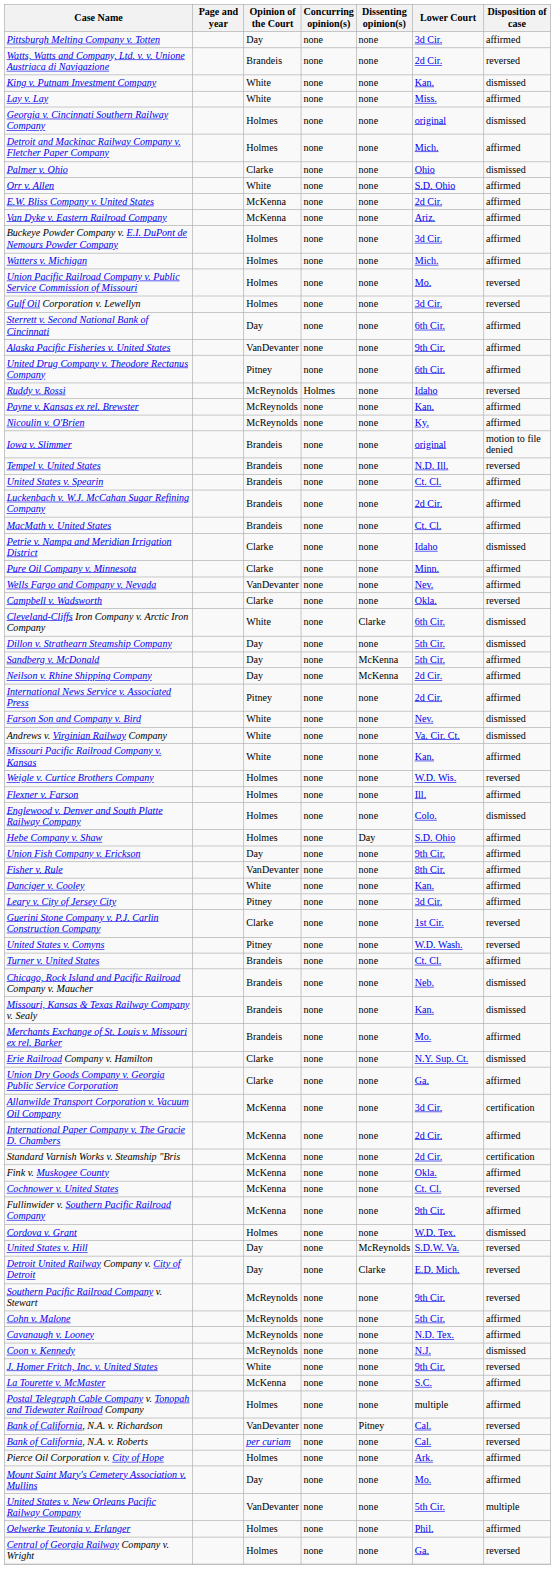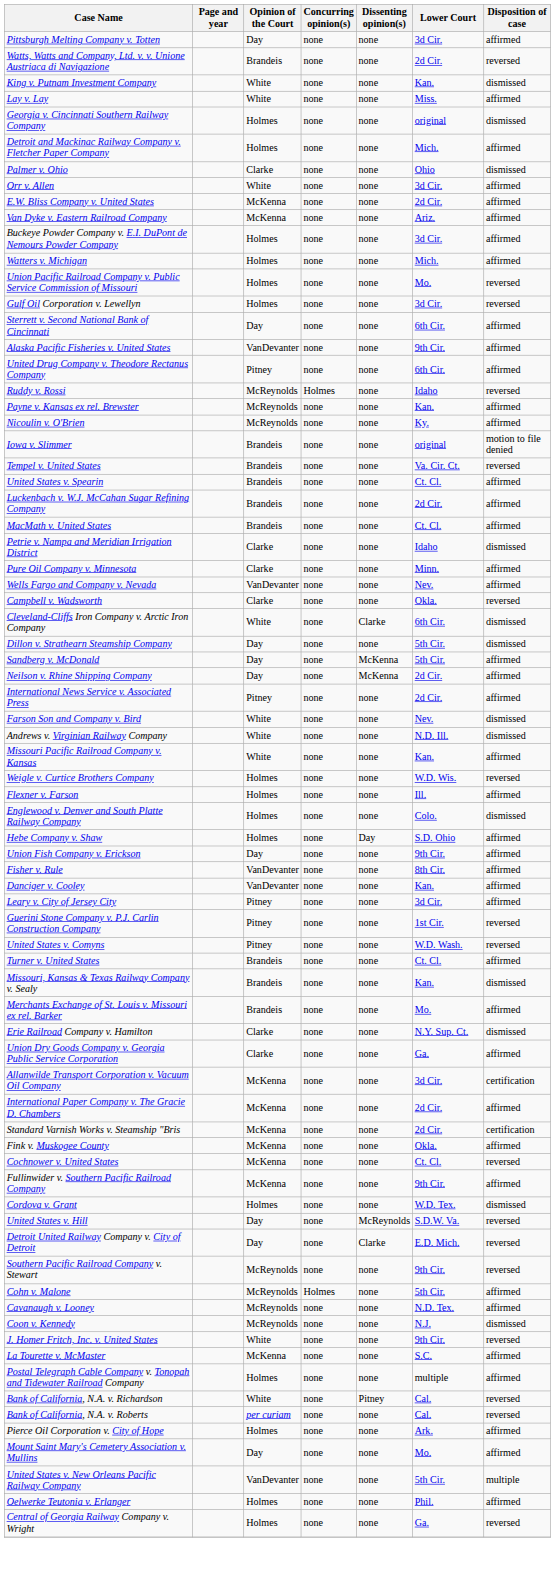 <table class="wikitable sortable">
 <tr>
 <th scope="col" style="width: 400px;">Case Name</th>
 <th scope="col" style="width: 95px;">Page and year</th>
 <th scope="col" style="width: 10px;">Opinion of the Court</th>
 <th scope="col" style="width: 10px;">Concurring opinion(s)</th>
 <th scope="col" style="width: 10px;">Dissenting opinion(s)</th>
 <th scope="col" style="width: 133px;">Lower Court</th>
 <th scope="col" style="width: 110px;">Disposition of case</th>
 </tr>
 <tr>
 <td><em><a href='#'>Pittsburgh Melting Company v. Totten</a></em></td>
 <td align="right"></td>
 <td>Day</td>
 <td>none</td>
 <td>none</td>
 <td><a href='#'>3d Cir.</a></td>
 <td>affirmed</td>
 </tr>
 <tr>
 <td><em><a href='#'>Watts, Watts and Company, Ltd. v. v. Unione Austriaca di Navigazione</a></em></td>
 <td align="right"></td>
 <td>Brandeis</td>
 <td>none</td>
 <td>none</td>
 <td><a href='#'>2d Cir.</a></td>
 <td>reversed</td>
 </tr>
 <tr>
 <td><em><a href='#'>King v. Putnam Investment Company</a></em></td>
 <td align="right"></td>
 <td>White</td>
 <td>none</td>
 <td>none</td>
 <td><a href='#'>Kan.</a></td>
 <td>dismissed</td>
 </tr>
 <tr>
 <td><em><a href='#'>Lay v. Lay</a></em></td>
 <td align="right"></td>
 <td>White</td>
 <td>none</td>
 <td>none</td>
 <td><a href='#'>Miss.</a></td>
 <td>affirmed</td>
 </tr>
 <tr>
 <td><em><a href='#'>Georgia v. Cincinnati Southern Railway Company</a></em></td>
 <td align="right"></td>
 <td>Holmes</td>
 <td>none</td>
 <td>none</td>
 <td><a href='#'>original</a></td>
 <td>dismissed</td>
 </tr>
 <tr>
 <td><em><a href='#'>Detroit and Mackinac Railway Company v. Fletcher Paper Company</a></em></td>
 <td align="right"></td>
 <td>Holmes</td>
 <td>none</td>
 <td>none</td>
 <td><a href='#'>Mich.</a></td>
 <td>affirmed</td>
 </tr>
 <tr>
 <td><em><a href='#'>Palmer v. Ohio</a></em></td>
 <td align="right"></td>
 <td>Clarke</td>
 <td>none</td>
 <td>none</td>
 <td><a href='#'>Ohio</a></td>
 <td>dismissed</td>
 </tr>
 <tr>
 <td><em><a href='#'>Orr v. Allen</a></em></td>
 <td align="right"></td>
 <td>White</td>
 <td>none</td>
 <td>none</td>
-<td><a href='#'>S.D. Ohio</a></td>
+<td><a href='#'>3d Cir.</a></td>
 <td>affirmed</td>
 </tr>
 <tr>
 <td><em><a href='#'>E.W. Bliss Company v. United States</a></em></td>
 <td align="right"></td>
 <td>McKenna</td>
 <td>none</td>
 <td>none</td>
 <td><a href='#'>2d Cir.</a></td>
 <td>affirmed</td>
 </tr>
 <tr>
 <td><em><a href='#'>Van Dyke v. Eastern Railroad Company</a></em></td>
 <td align="right"></td>
 <td>McKenna</td>
 <td>none</td>
 <td>none</td>
 <td><a href='#'>Ariz.</a></td>
 <td>affirmed</td>
 </tr>
 <tr>
 <td><em>Buckeye Powder Company v. <a href='#'>E.I. DuPont de Nemours Powder Company</a></em></td>
 <td align="right"></td>
 <td>Holmes</td>
 <td>none</td>
 <td>none</td>
 <td><a href='#'>3d Cir.</a></td>
 <td>affirmed</td>
 </tr>
 <tr>
 <td><em><a href='#'>Watters v. Michigan</a></em></td>
 <td align="right"></td>
 <td>Holmes</td>
 <td>none</td>
 <td>none</td>
 <td><a href='#'>Mich.</a></td>
 <td>affirmed</td>
 </tr>
 <tr>
 <td><em><a href='#'>Union Pacific Railroad Company v. Public Service Commission of Missouri</a></em></td>
 <td align="right"></td>
 <td>Holmes</td>
 <td>none</td>
 <td>none</td>
 <td><a href='#'>Mo.</a></td>
 <td>reversed</td>
 </tr>
 <tr>
 <td><em><a href='#'>Gulf Oil</a> Corporation v. Lewellyn</em></td>
 <td align="right"></td>
 <td>Holmes</td>
 <td>none</td>
 <td>none</td>
 <td><a href='#'>3d Cir.</a></td>
 <td>reversed</td>
 </tr>
 <tr>
 <td><em><a href='#'>Sterrett v. Second National Bank of Cincinnati</a></em></td>
 <td align="right"></td>
 <td>Day</td>
 <td>none</td>
 <td>none</td>
 <td><a href='#'>6th Cir.</a></td>
 <td>affirmed</td>
 </tr>
 <tr>
 <td><em><a href='#'>Alaska Pacific Fisheries v. United States</a></em></td>
 <td align="right"></td>
 <td>VanDevanter</td>
 <td>none</td>
 <td>none</td>
 <td><a href='#'>9th Cir.</a></td>
 <td>affirmed</td>
 </tr>
 <tr>
 <td><em><a href='#'>United Drug Company v. Theodore Rectanus Company</a></em></td>
 <td align="right"></td>
 <td>Pitney</td>
 <td>none</td>
 <td>none</td>
 <td><a href='#'>6th Cir.</a></td>
 <td>affirmed</td>
 </tr>
 <tr>
 <td><em><a href='#'>Ruddy v. Rossi</a></em></td>
 <td align="right"></td>
 <td>McReynolds</td>
 <td>Holmes</td>
 <td>none</td>
 <td><a href='#'>Idaho</a></td>
 <td>reversed</td>
 </tr>
 <tr>
 <td><em><a href='#'>Payne v. Kansas ex rel. Brewster</a></em></td>
 <td align="right"></td>
 <td>McReynolds</td>
 <td>none</td>
 <td>none</td>
 <td><a href='#'>Kan.</a></td>
 <td>affirmed</td>
 </tr>
 <tr>
 <td><em><a href='#'>Nicoulin v. O'Brien</a></em></td>
 <td align="right"></td>
 <td>McReynolds</td>
 <td>none</td>
 <td>none</td>
 <td><a href='#'>Ky.</a></td>
 <td>affirmed</td>
 </tr>
 <tr>
 <td><em><a href='#'>Iowa v. Slimmer</a></em></td>
 <td align="right"></td>
 <td>Brandeis</td>
 <td>none</td>
 <td>none</td>
 <td><a href='#'>original</a></td>
 <td>motion to file denied</td>
 </tr>
 <tr>
 <td><em><a href='#'>Tempel v. United States</a></em></td>
 <td align="right"></td>
 <td>Brandeis</td>
 <td>none</td>
 <td>none</td>
-<td><a href='#'>N.D. Ill.</a></td>
+<td><a href='#'>Va. Cir. Ct.</a></td>
 <td>reversed</td>
 </tr>
 <tr>
 <td><em><a href='#'>United States v. Spearin</a></em></td>
 <td align="right"></td>
 <td>Brandeis</td>
 <td>none</td>
 <td>none</td>
 <td><a href='#'>Ct. Cl.</a></td>
 <td>affirmed</td>
 </tr>
 <tr>
 <td><em><a href='#'>Luckenbach v. W.J. McCahan Sugar Refining Company</a></em></td>
 <td align="right"></td>
 <td>Brandeis</td>
 <td>none</td>
 <td>none</td>
 <td><a href='#'>2d Cir.</a></td>
 <td>affirmed</td>
 </tr>
 <tr>
 <td><em><a href='#'>MacMath v. United States</a></em></td>
 <td align="right"></td>
 <td>Brandeis</td>
 <td>none</td>
 <td>none</td>
 <td><a href='#'>Ct. Cl.</a></td>
 <td>affirmed</td>
 </tr>
 <tr>
 <td><em><a href='#'>Petrie v. Nampa and Meridian Irrigation District</a></em></td>
 <td align="right"></td>
 <td>Clarke</td>
 <td>none</td>
 <td>none</td>
 <td><a href='#'>Idaho</a></td>
 <td>dismissed</td>
 </tr>
 <tr>
 <td><em><a href='#'>Pure Oil Company v. Minnesota</a></em></td>
 <td align="right"></td>
 <td>Clarke</td>
 <td>none</td>
 <td>none</td>
 <td><a href='#'>Minn.</a></td>
 <td>affirmed</td>
 </tr>
 <tr>
 <td><em><a href='#'>Wells Fargo and Company v. Nevada</a></em></td>
 <td align="right"></td>
 <td>VanDevanter</td>
 <td>none</td>
 <td>none</td>
 <td><a href='#'>Nev.</a></td>
 <td>affirmed</td>
 </tr>
 <tr>
 <td><em><a href='#'>Campbell v. Wadsworth</a></em></td>
 <td align="right"></td>
 <td>Clarke</td>
 <td>none</td>
 <td>none</td>
 <td><a href='#'>Okla.</a></td>
 <td>reversed</td>
 </tr>
 <tr>
 <td><em><a href='#'>Cleveland-Cliffs</a> Iron Company v. Arctic Iron Company</em></td>
 <td align="right"></td>
 <td>White</td>
 <td>none</td>
 <td>Clarke</td>
 <td><a href='#'>6th Cir.</a></td>
 <td>dismissed</td>
 </tr>
 <tr>
 <td><em><a href='#'>Dillon v. Strathearn Steamship Company</a></em></td>
 <td align="right"></td>
 <td>Day</td>
 <td>none</td>
 <td>none</td>
 <td><a href='#'>5th Cir.</a></td>
 <td>dismissed</td>
 </tr>
 <tr>
 <td><em><a href='#'>Sandberg v. McDonald</a></em></td>
 <td align="right"></td>
 <td>Day</td>
 <td>none</td>
 <td>McKenna</td>
 <td><a href='#'>5th Cir.</a></td>
 <td>affirmed</td>
 </tr>
 <tr>
 <td><em><a href='#'>Neilson v. Rhine Shipping Company</a></em></td>
 <td align="right"></td>
 <td>Day</td>
 <td>none</td>
 <td>McKenna</td>
 <td><a href='#'>2d Cir.</a></td>
 <td>affirmed</td>
 </tr>
 <tr>
 <td><em><a href='#'>International News Service v. Associated Press</a></em></td>
 <td align="right"></td>
 <td>Pitney</td>
 <td>none</td>
 <td>none</td>
 <td><a href='#'>2d Cir.</a></td>
 <td>affirmed</td>
 </tr>
 <tr>
 <td><em><a href='#'>Farson Son and Company v. Bird</a></em></td>
 <td align="right"></td>
 <td>White</td>
 <td>none</td>
 <td>none</td>
 <td><a href='#'>Nev.</a></td>
 <td>dismissed</td>
 </tr>
 <tr>
 <td><em>Andrews v. <a href='#'>Virginian Railway</a> Company</em></td>
 <td align="right"></td>
 <td>White</td>
 <td>none</td>
 <td>none</td>
-<td><a href='#'>Va. Cir. Ct.</a></td>
+<td><a href='#'>N.D. Ill.</a></td>
 <td>dismissed</td>
 </tr>
 <tr>
 <td><em><a href='#'>Missouri Pacific Railroad Company v. Kansas</a></em></td>
 <td align="right"></td>
 <td>White</td>
 <td>none</td>
 <td>none</td>
 <td><a href='#'>Kan.</a></td>
 <td>affirmed</td>
 </tr>
 <tr>
 <td><em><a href='#'>Weigle v. Curtice Brothers Company</a></em></td>
 <td align="right"></td>
 <td>Holmes</td>
 <td>none</td>
 <td>none</td>
 <td><a href='#'>W.D. Wis.</a></td>
 <td>reversed</td>
 </tr>
 <tr>
 <td><em><a href='#'>Flexner v. Farson</a></em></td>
 <td align="right"></td>
 <td>Holmes</td>
 <td>none</td>
 <td>none</td>
 <td><a href='#'>Ill.</a></td>
 <td>affirmed</td>
 </tr>
 <tr>
 <td><em><a href='#'>Englewood v. Denver and South Platte Railway Company</a></em></td>
 <td align="right"></td>
 <td>Holmes</td>
 <td>none</td>
 <td>none</td>
 <td><a href='#'>Colo.</a></td>
 <td>dismissed</td>
 </tr>
 <tr>
 <td><em><a href='#'>Hebe Company v. Shaw</a></em></td>
 <td align="right"></td>
 <td>Holmes</td>
 <td>none</td>
 <td>Day</td>
 <td><a href='#'>S.D. Ohio</a></td>
 <td>affirmed</td>
 </tr>
 <tr>
 <td><em><a href='#'>Union Fish Company v. Erickson</a></em></td>
 <td align="right"></td>
 <td>Day</td>
 <td>none</td>
 <td>none</td>
 <td><a href='#'>9th Cir.</a></td>
 <td>affirmed</td>
 </tr>
 <tr>
 <td><em><a href='#'>Fisher v. Rule</a></em></td>
 <td align="right"></td>
 <td>VanDevanter</td>
 <td>none</td>
 <td>none</td>
 <td><a href='#'>8th Cir.</a></td>
 <td>affirmed</td>
 </tr>
 <tr>
 <td><em><a href='#'>Danciger v. Cooley</a></em></td>
 <td align="right"></td>
-<td>White</td>
+<td>VanDevanter</td>
 <td>none</td>
 <td>none</td>
 <td><a href='#'>Kan.</a></td>
 <td>affirmed</td>
 </tr>
 <tr>
 <td><em><a href='#'>Leary v. City of Jersey City</a></em></td>
 <td align="right"></td>
 <td>Pitney</td>
 <td>none</td>
 <td>none</td>
 <td><a href='#'>3d Cir.</a></td>
 <td>affirmed</td>
 </tr>
 <tr>
 <td><em><a href='#'>Guerini Stone Company v. P.J. Carlin Construction Company</a></em></td>
 <td align="right"></td>
-<td>Clarke</td>
+<td>Pitney</td>
 <td>none</td>
 <td>none</td>
 <td><a href='#'>1st Cir.</a></td>
 <td>reversed</td>
 </tr>
 <tr>
 <td><em><a href='#'>United States v. Comyns</a></em></td>
 <td align="right"></td>
 <td>Pitney</td>
 <td>none</td>
 <td>none</td>
 <td><a href='#'>W.D. Wash.</a></td>
 <td>reversed</td>
 </tr>
 <tr>
 <td><em><a href='#'>Turner v. United States</a></em></td>
 <td align="right"></td>
 <td>Brandeis</td>
 <td>none</td>
 <td>none</td>
 <td><a href='#'>Ct. Cl.</a></td>
 <td>affirmed</td>
-</tr>
-<tr>
-<td><em><a href='#'>Chicago, Rock Island and Pacific Railroad</a> Company v. Maucher</em></td>
-<td align="right"></td>
-<td>Brandeis</td>
-<td>none</td>
-<td>none</td>
-<td><a href='#'>Neb.</a></td>
-<td>dismissed</td>
 </tr>
 <tr>
 <td><em><a href='#'>Missouri, Kansas & Texas Railway Company</a> v. Sealy</em></td>
 <td align="right"></td>
 <td>Brandeis</td>
 <td>none</td>
 <td>none</td>
 <td><a href='#'>Kan.</a></td>
 <td>dismissed</td>
 </tr>
 <tr>
 <td><em><a href='#'>Merchants Exchange of St. Louis v. Missouri ex rel. Barker</a></em></td>
 <td align="right"></td>
 <td>Brandeis</td>
 <td>none</td>
 <td>none</td>
 <td><a href='#'>Mo.</a></td>
 <td>affirmed</td>
 </tr>
 <tr>
 <td><em><a href='#'>Erie Railroad</a> Company v. Hamilton</em></td>
 <td align="right"></td>
 <td>Clarke</td>
 <td>none</td>
 <td>none</td>
 <td><a href='#'>N.Y. Sup. Ct.</a></td>
 <td>dismissed</td>
 </tr>
 <tr>
 <td><em><a href='#'>Union Dry Goods Company v. Georgia Public Service Corporation</a></em></td>
 <td align="right"></td>
 <td>Clarke</td>
 <td>none</td>
 <td>none</td>
 <td><a href='#'>Ga.</a></td>
 <td>affirmed</td>
 </tr>
 <tr>
 <td><em><a href='#'>Allanwilde Transport Corporation v. Vacuum Oil Company</a></em></td>
 <td align="right"></td>
 <td>McKenna</td>
 <td>none</td>
 <td>none</td>
 <td><a href='#'>3d Cir.</a></td>
 <td>certification</td>
 </tr>
 <tr>
 <td><em><a href='#'>International Paper Company v. The Gracie D. Chambers</a></em></td>
 <td align="right"></td>
 <td>McKenna</td>
 <td>none</td>
 <td>none</td>
 <td><a href='#'>2d Cir.</a></td>
 <td>affirmed</td>
 </tr>
 <tr>
 <td><em>Standard Varnish Works v. Steamship "Bris</em></td>
 <td align="right"></td>
 <td>McKenna</td>
 <td>none</td>
 <td>none</td>
 <td><a href='#'>2d Cir.</a></td>
 <td>certification</td>
 </tr>
 <tr>
 <td><em>Fink v. <a href='#'>Muskogee County</a></em></td>
 <td align="right"></td>
 <td>McKenna</td>
 <td>none</td>
 <td>none</td>
 <td><a href='#'>Okla.</a></td>
 <td>affirmed</td>
 </tr>
 <tr>
 <td><em><a href='#'>Cochnower v. United States</a></em></td>
 <td align="right"></td>
 <td>McKenna</td>
 <td>none</td>
 <td>none</td>
 <td><a href='#'>Ct. Cl.</a></td>
 <td>reversed</td>
 </tr>
 <tr>
 <td><em>Fullinwider v. <a href='#'>Southern Pacific Railroad Company</a></em></td>
 <td align="right"></td>
 <td>McKenna</td>
 <td>none</td>
 <td>none</td>
 <td><a href='#'>9th Cir.</a></td>
 <td>affirmed</td>
 </tr>
 <tr>
 <td><em><a href='#'>Cordova v. Grant</a></em></td>
 <td align="right"></td>
 <td>Holmes</td>
 <td>none</td>
 <td>none</td>
 <td><a href='#'>W.D. Tex.</a></td>
 <td>dismissed</td>
 </tr>
 <tr>
 <td><em><a href='#'>United States v. Hill</a></em></td>
 <td align="right"></td>
 <td>Day</td>
 <td>none</td>
 <td>McReynolds</td>
 <td><a href='#'>S.D.W. Va.</a></td>
 <td>reversed</td>
 </tr>
 <tr>
 <td><em><a href='#'>Detroit United Railway</a> Company v. <a href='#'>City of Detroit</a></em></td>
 <td align="right"></td>
 <td>Day</td>
 <td>none</td>
 <td>Clarke</td>
 <td><a href='#'>E.D. Mich.</a></td>
 <td>reversed</td>
 </tr>
 <tr>
 <td><em><a href='#'>Southern Pacific Railroad Company</a> v. Stewart</em></td>
 <td align="right"></td>
 <td>McReynolds</td>
 <td>none</td>
 <td>none</td>
 <td><a href='#'>9th Cir.</a></td>
 <td>reversed</td>
 </tr>
 <tr>
 <td><em><a href='#'>Cohn v. Malone</a></em></td>
 <td align="right"></td>
 <td>McReynolds</td>
-<td>none</td>
+<td>Holmes</td>
 <td>none</td>
 <td><a href='#'>5th Cir.</a></td>
 <td>affirmed</td>
 </tr>
 <tr>
 <td><em><a href='#'>Cavanaugh v. Looney</a></em></td>
 <td align="right"></td>
 <td>McReynolds</td>
 <td>none</td>
 <td>none</td>
 <td><a href='#'>N.D. Tex.</a></td>
 <td>affirmed</td>
 </tr>
 <tr>
 <td><em><a href='#'>Coon v. Kennedy</a></em></td>
 <td align="right"></td>
 <td>McReynolds</td>
 <td>none</td>
 <td>none</td>
 <td><a href='#'>N.J.</a></td>
 <td>dismissed</td>
 </tr>
 <tr>
 <td><em><a href='#'>J. Homer Fritch, Inc. v. United States</a></em></td>
 <td align="right"></td>
 <td>White</td>
 <td>none</td>
 <td>none</td>
 <td><a href='#'>9th Cir.</a></td>
 <td>reversed</td>
 </tr>
 <tr>
 <td><em><a href='#'>La Tourette v. McMaster</a></em></td>
 <td align="right"></td>
 <td>McKenna</td>
 <td>none</td>
 <td>none</td>
 <td><a href='#'>S.C.</a></td>
 <td>affirmed</td>
 </tr>
 <tr>
 <td><em><a href='#'>Postal Telegraph Cable Company</a> v. <a href='#'>Tonopah and Tidewater Railroad</a> Company</em></td>
 <td align="right"></td>
 <td>Holmes</td>
 <td>none</td>
 <td>none</td>
 <td>multiple</td>
 <td>affirmed</td>
 </tr>
 <tr>
 <td><em><a href='#'>Bank of California</a>, N.A. v. Richardson</em></td>
 <td align="right"></td>
-<td>VanDevanter</td>
+<td>White</td>
 <td>none</td>
 <td>Pitney</td>
 <td><a href='#'>Cal.</a></td>
 <td>reversed</td>
 </tr>
 <tr>
 <td><em><a href='#'>Bank of California</a>, N.A. v. Roberts</em></td>
 <td align="right"></td>
 <td><em><a href='#'>per curiam</a></em></td>
 <td>none</td>
 <td>none</td>
 <td><a href='#'>Cal.</a></td>
 <td>reversed</td>
 </tr>
 <tr>
 <td><em>Pierce Oil Corporation v. <a href='#'>City of Hope</a></em></td>
 <td align="right"></td>
 <td>Holmes</td>
 <td>none</td>
 <td>none</td>
 <td><a href='#'>Ark.</a></td>
 <td>affirmed</td>
 </tr>
 <tr>
 <td><em><a href='#'>Mount Saint Mary's Cemetery Association v. Mullins</a></em></td>
 <td align="right"></td>
 <td>Day</td>
 <td>none</td>
 <td>none</td>
 <td><a href='#'>Mo.</a></td>
 <td>affirmed</td>
 </tr>
 <tr>
 <td><em><a href='#'>United States v. New Orleans Pacific Railway Company</a></em></td>
 <td align="right"></td>
 <td>VanDevanter</td>
 <td>none</td>
 <td>none</td>
 <td><a href='#'>5th Cir.</a></td>
 <td>multiple</td>
 </tr>
 <tr>
 <td><em><a href='#'>Oelwerke Teutonia v. Erlanger</a></em></td>
 <td align="right"></td>
 <td>Holmes</td>
 <td>none</td>
 <td>none</td>
 <td><a href='#'>Phil.</a></td>
 <td>affirmed</td>
 </tr>
 <tr>
 <td><em><a href='#'>Central of Georgia Railway</a> Company v. Wright</em></td>
 <td align="right"></td>
 <td>Holmes</td>
 <td>none</td>
 <td>none</td>
 <td><a href='#'>Ga.</a></td>
 <td>reversed</td>
 </tr>
 <tr>
 </tr>
 </table>
